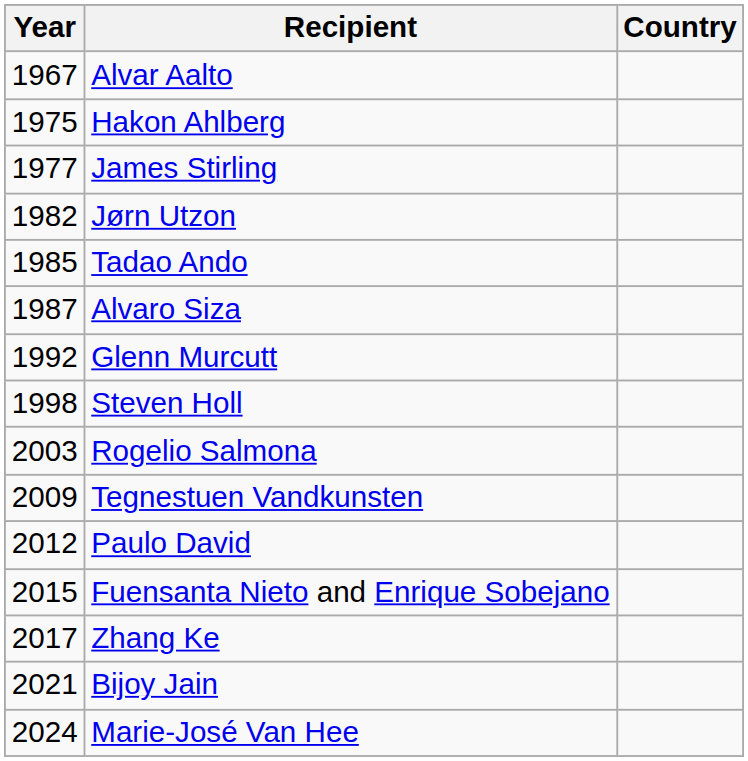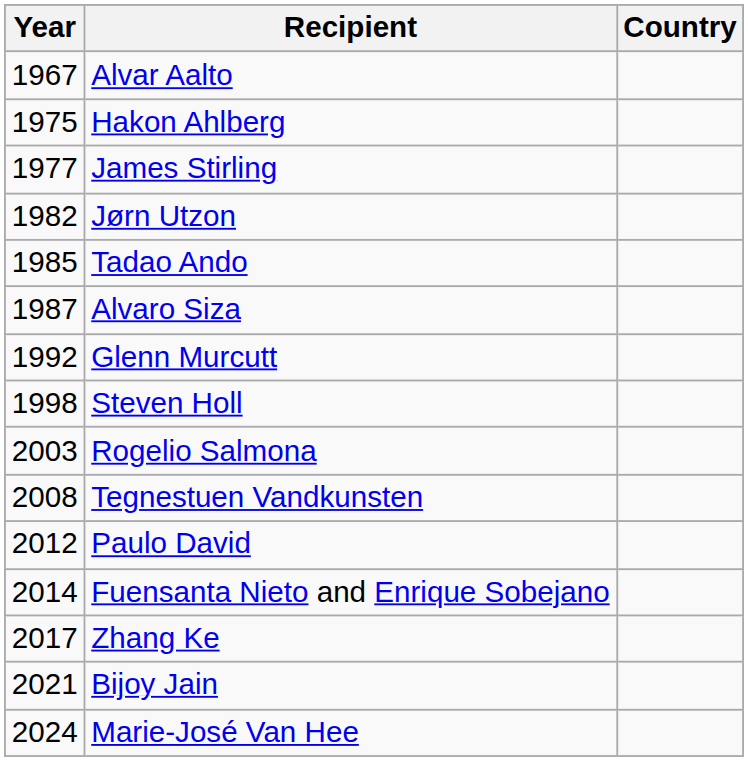 <table class="wikitable">
 <tr>
 <th>Year</th>
 <th>Recipient</th>
 <th>Country</th>
 </tr>
 <tr>
 <td>1967</td>
 <td><a href='#'>Alvar Aalto</a></td>
 <td></td>
 </tr>
 <tr>
 <td>1975</td>
 <td><a href='#'>Hakon Ahlberg</a></td>
 <td></td>
 </tr>
 <tr>
 <td>1977</td>
 <td><a href='#'>James Stirling</a></td>
 <td></td>
 </tr>
 <tr>
 <td>1982</td>
 <td><a href='#'>Jørn Utzon</a></td>
 <td></td>
 </tr>
 <tr>
 <td>1985</td>
 <td><a href='#'>Tadao Ando</a></td>
 <td></td>
 </tr>
 <tr>
 <td>1987</td>
 <td><a href='#'>Alvaro Siza</a></td>
 <td></td>
 </tr>
 <tr>
 <td>1992</td>
 <td><a href='#'>Glenn Murcutt</a></td>
 <td></td>
 </tr>
 <tr>
 <td>1998</td>
 <td><a href='#'>Steven Holl</a></td>
 <td></td>
 </tr>
 <tr>
 <td>2003</td>
 <td><a href='#'>Rogelio Salmona</a></td>
 <td></td>
 </tr>
 <tr>
-<td>2009</td>
+<td>2008</td>
 <td><a href='#'>Tegnestuen Vandkunsten</a></td>
 <td></td>
 </tr>
 <tr>
 <td>2012</td>
 <td><a href='#'>Paulo David</a></td>
 <td></td>
 </tr>
 <tr>
-<td>2015</td>
+<td>2014</td>
 <td><a href='#'>Fuensanta Nieto</a> and <a href='#'>Enrique Sobejano</a></td>
 <td></td>
 </tr>
 <tr>
 <td>2017</td>
 <td><a href='#'>Zhang Ke</a></td>
 <td></td>
 </tr>
 <tr>
 <td>2021</td>
 <td><a href='#'>Bijoy Jain</a></td>
 <td></td>
 </tr>
 <tr>
 <td>2024</td>
 <td><a href='#'>Marie-José Van Hee</a></td>
 <td></td>
 </tr>
 </table>
